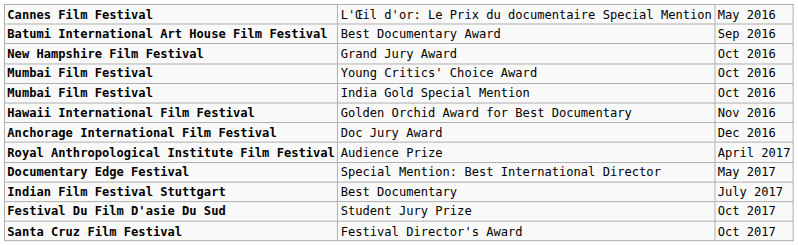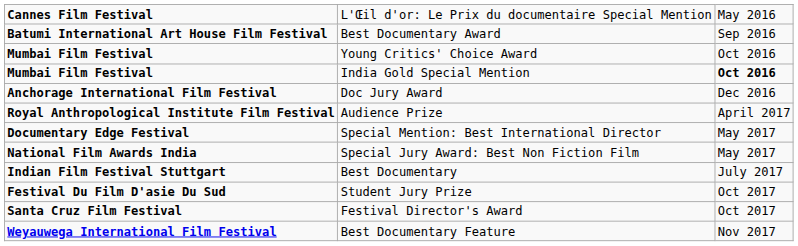 <table class="wikitable">
 <tr>
 <td><strong>Cannes Film Festival</strong></td>
 <td>L'Œil d'or: Le Prix du documentaire Special Mention</td>
 <td>May 2016</td>
 </tr>
 <tr>
 <td><strong>Batumi International Art House Film Festival</strong></td>
 <td>Best Documentary Award</td>
 <td>Sep 2016</td>
 </tr>
 <tr>
-<td><strong>New Hampshire Film Festival</strong></td>
-<td>Grand Jury Award</td>
-<td>Oct 2016</td>
-</tr>
-<tr>
 <td><strong>Mumbai Film Festival</strong></td>
 <td>Young Critics' Choice Award</td>
 <td>Oct 2016</td>
 </tr>
 <tr>
 <td><strong>Mumbai Film Festival</strong></td>
 <td>India Gold Special Mention</td>
-<td>Oct 2016</td>
-</tr>
-<tr>
-<td><strong>Hawaii International Film Festival</strong></td>
-<td>Golden Orchid Award for Best Documentary</td>
-<td>Nov 2016</td>
+<td><strong>Oct 2016</strong></td>
 </tr>
 <tr>
 <td><strong>Anchorage International Film Festival</strong></td>
 <td>Doc Jury Award</td>
 <td>Dec 2016</td>
 </tr>
 <tr>
 <td><strong>Royal Anthropological Institute Film Festival</strong></td>
 <td>Audience Prize</td>
 <td>April 2017</td>
 </tr>
 <tr>
 <td><strong>Documentary Edge Festival</strong></td>
 <td>Special Mention: Best International Director</td>
 <td>May 2017</td>
 </tr>
 <tr>
+<td><strong>National Film Awards India</strong></td>
+<td>Special Jury Award: Best Non Fiction Film</td>
+<td>May 2017</td>
+</tr>
+<tr>
 <td><strong>Indian Film Festival Stuttgart</strong></td>
 <td>Best Documentary</td>
 <td>July 2017</td>
 </tr>
 <tr>
 <td><strong>Festival Du Film D'asie Du Sud</strong></td>
 <td>Student Jury Prize</td>
 <td>Oct 2017</td>
 </tr>
 <tr>
 <td><strong>Santa Cruz Film Festival</strong></td>
 <td>Festival Director's Award</td>
 <td>Oct 2017</td>
 </tr>
+<tr>
+<td><strong><a href='#'>Weyauwega International Film Festival</a></strong></td>
+<td>Best Documentary Feature</td>
+<td>Nov 2017</td>
+</tr>
 </table>
